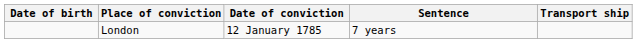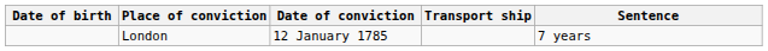 <table class="wikitable sortable plainrowheaders" style="width=1024px;">
 <tr>
 <th style="width: 15%;">Date of birth</th>
 <th style="width: 20%;">Place of conviction</th>
 <th style="width: 20%;">Date of conviction</th>
+<th style="width: 15%;">Transport ship</th>
 <th style="width: 30%;">Sentence</th>
-<th style="width: 15%;">Transport ship</th>
 </tr>
 <tr>
 <td></td>
 <td>London</td>
 <td>12 January 1785</td>
+<td></td>
 <td>7 years</td>
-<td></td>
 </tr>
 </table>
